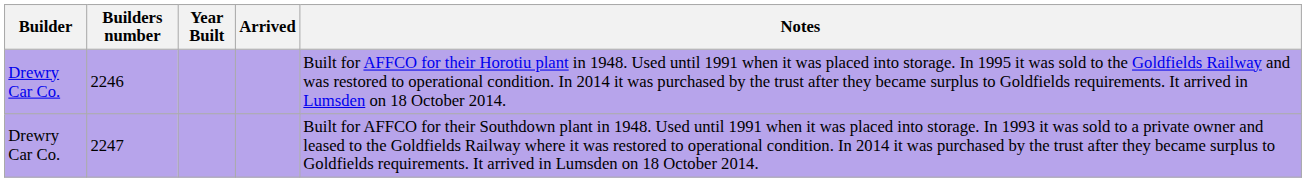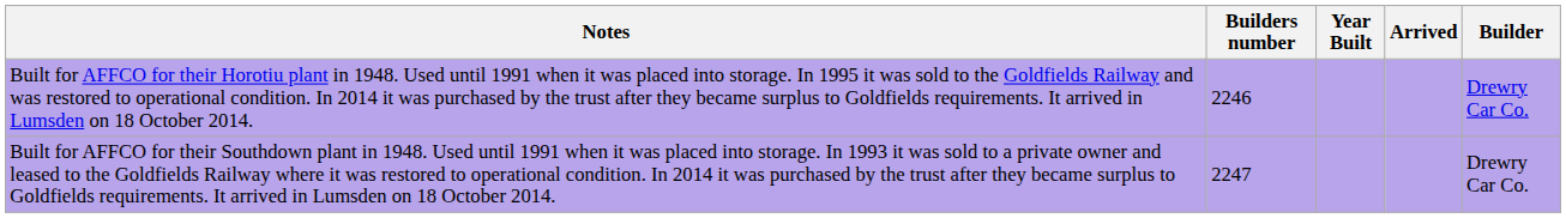 <table class="sortable wikitable" border="1">
 <tr>
-<th>Builder</th>
+<th>Notes</th>
 <th>Builders number</th>
 <th>Year Built</th>
 <th>Arrived</th>
-<th>Notes</th>
+<th>Builder</th>
 </tr>
 <tr style="background:#B7A4EB;">
-<td><a href='#'>Drewry Car Co.</a></td>
+<td>Built for <a href='#'>AFFCO for their Horotiu plant</a> in 1948. Used until 1991 when it was placed into storage. In 1995 it was sold to the <a href='#'>Goldfields Railway</a> and was restored to operational condition. In 2014 it was purchased by the trust after they became surplus to Goldfields requirements. It arrived in <a href='#'>Lumsden</a> on 18 October 2014.</td>
 <td>2246</td>
 <td></td>
 <td></td>
-<td>Built for <a href='#'>AFFCO for their Horotiu plant</a> in 1948. Used until 1991 when it was placed into storage. In 1995 it was sold to the <a href='#'>Goldfields Railway</a> and was restored to operational condition. In 2014 it was purchased by the trust after they became surplus to Goldfields requirements. It arrived in <a href='#'>Lumsden</a> on 18 October 2014.</td>
+<td><a href='#'>Drewry Car Co.</a></td>
 </tr>
 <tr style="background:#B7A4EB;">
-<td>Drewry Car Co.</td>
+<td>Built for AFFCO for their Southdown plant in 1948. Used until 1991 when it was placed into storage. In 1993 it was sold to a private owner and leased to the Goldfields Railway where it was restored to operational condition. In 2014 it was purchased by the trust after they became surplus to Goldfields requirements. It arrived in Lumsden on 18 October 2014.</td>
 <td>2247</td>
 <td></td>
 <td></td>
-<td>Built for AFFCO for their Southdown plant in 1948. Used until 1991 when it was placed into storage. In 1993 it was sold to a private owner and leased to the Goldfields Railway where it was restored to operational condition. In 2014 it was purchased by the trust after they became surplus to Goldfields requirements. It arrived in Lumsden on 18 October 2014.</td>
+<td>Drewry Car Co.</td>
 </tr>
 </table>
